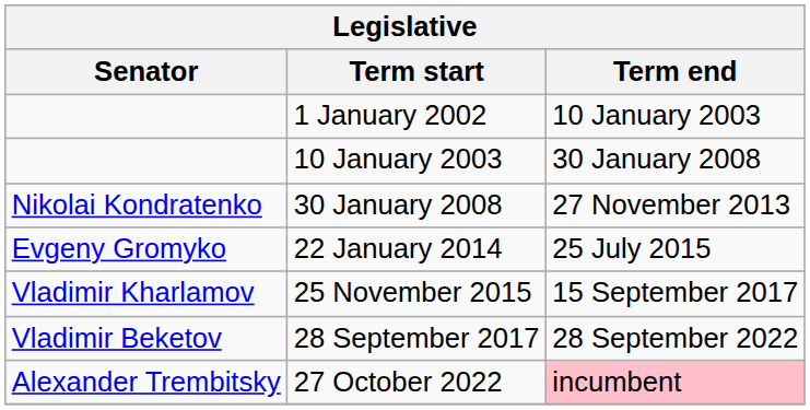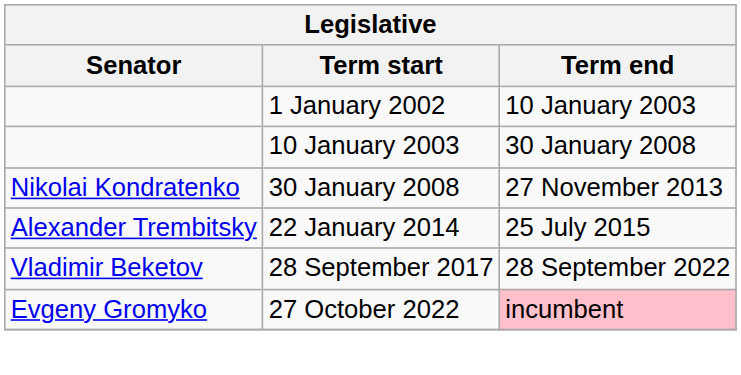 <table class="wikitable sortable">
 <tr>
 <th colspan=3>Legislative</th>
 </tr>
 <tr>
 <th>Senator</th>
 <th>Term start</th>
 <th>Term end</th>
 </tr>
 <tr>
 <td></td>
 <td>1 January 2002</td>
 <td>10 January 2003</td>
 </tr>
 <tr>
 <td></td>
 <td>10 January 2003</td>
 <td>30 January 2008</td>
 </tr>
 <tr>
 <td><a href='#'>Nikolai Kondratenko</a></td>
 <td>30 January 2008</td>
 <td>27 November 2013</td>
 </tr>
 <tr>
-<td><a href='#'>Evgeny Gromyko</a></td>
+<td><a href='#'>Alexander Trembitsky</a></td>
 <td>22 January 2014</td>
 <td>25 July 2015</td>
-</tr>
-<tr>
-<td><a href='#'>Vladimir Kharlamov</a></td>
-<td>25 November 2015</td>
-<td>15 September 2017</td>
 </tr>
 <tr>
 <td><a href='#'>Vladimir Beketov</a></td>
 <td>28 September 2017</td>
 <td>28 September 2022</td>
 </tr>
 <tr>
-<td><a href='#'>Alexander Trembitsky</a></td>
+<td><a href='#'>Evgeny Gromyko</a></td>
 <td>27 October 2022</td>
 <td style="background: pink;">incumbent</td>
 </tr>
 <tr>
 </tr>
 </table>
